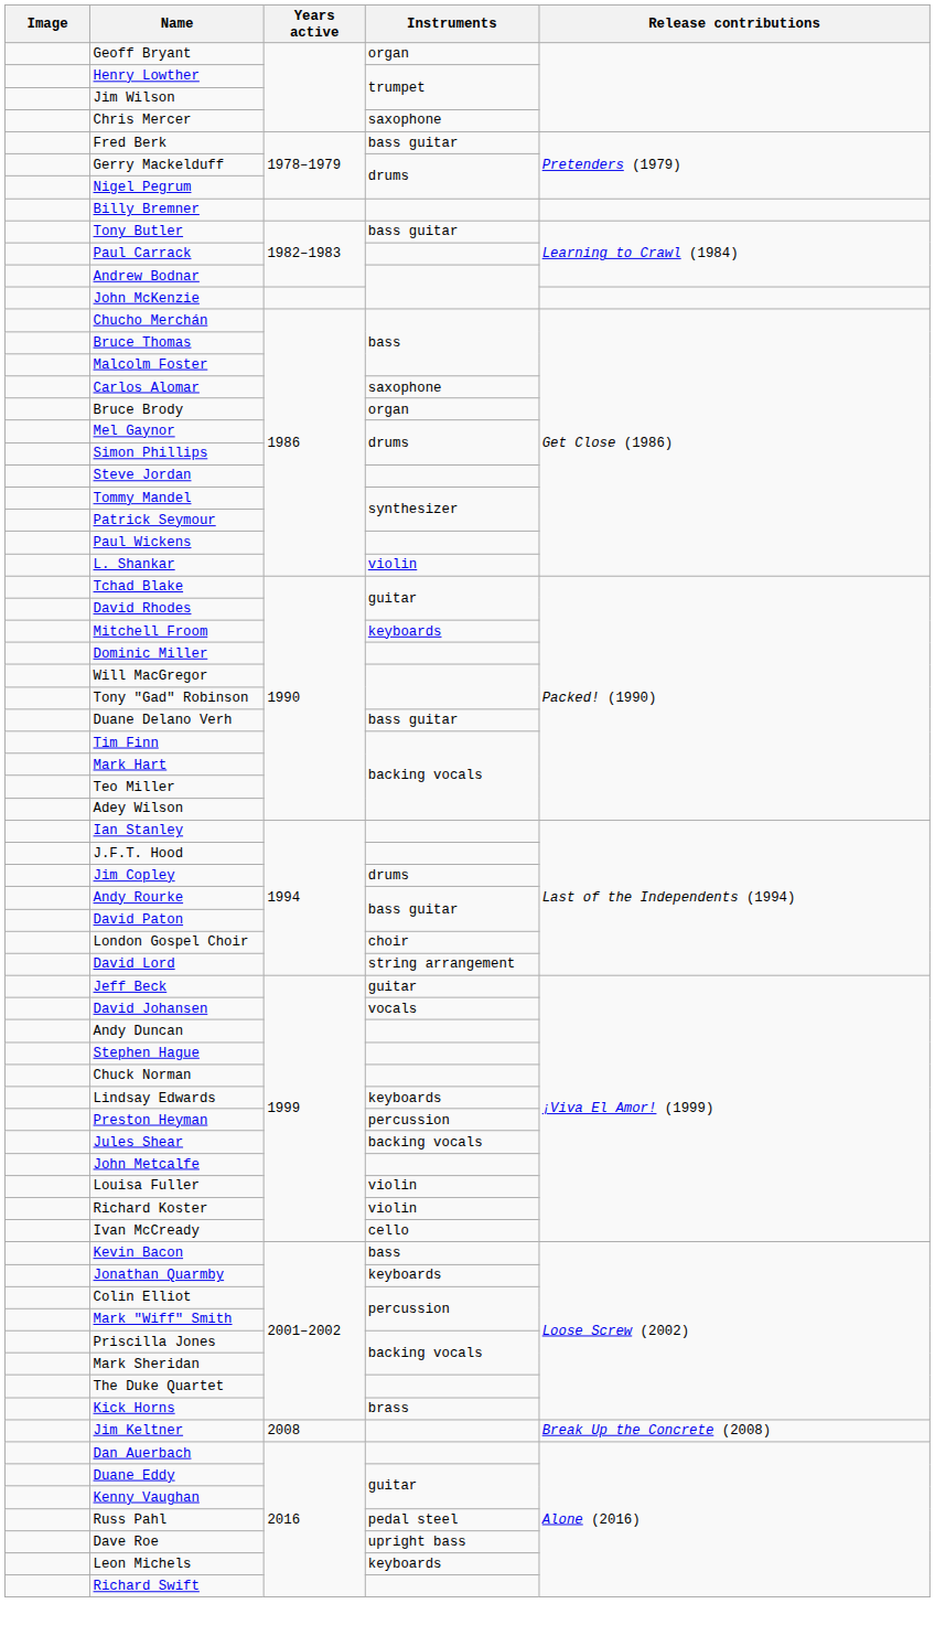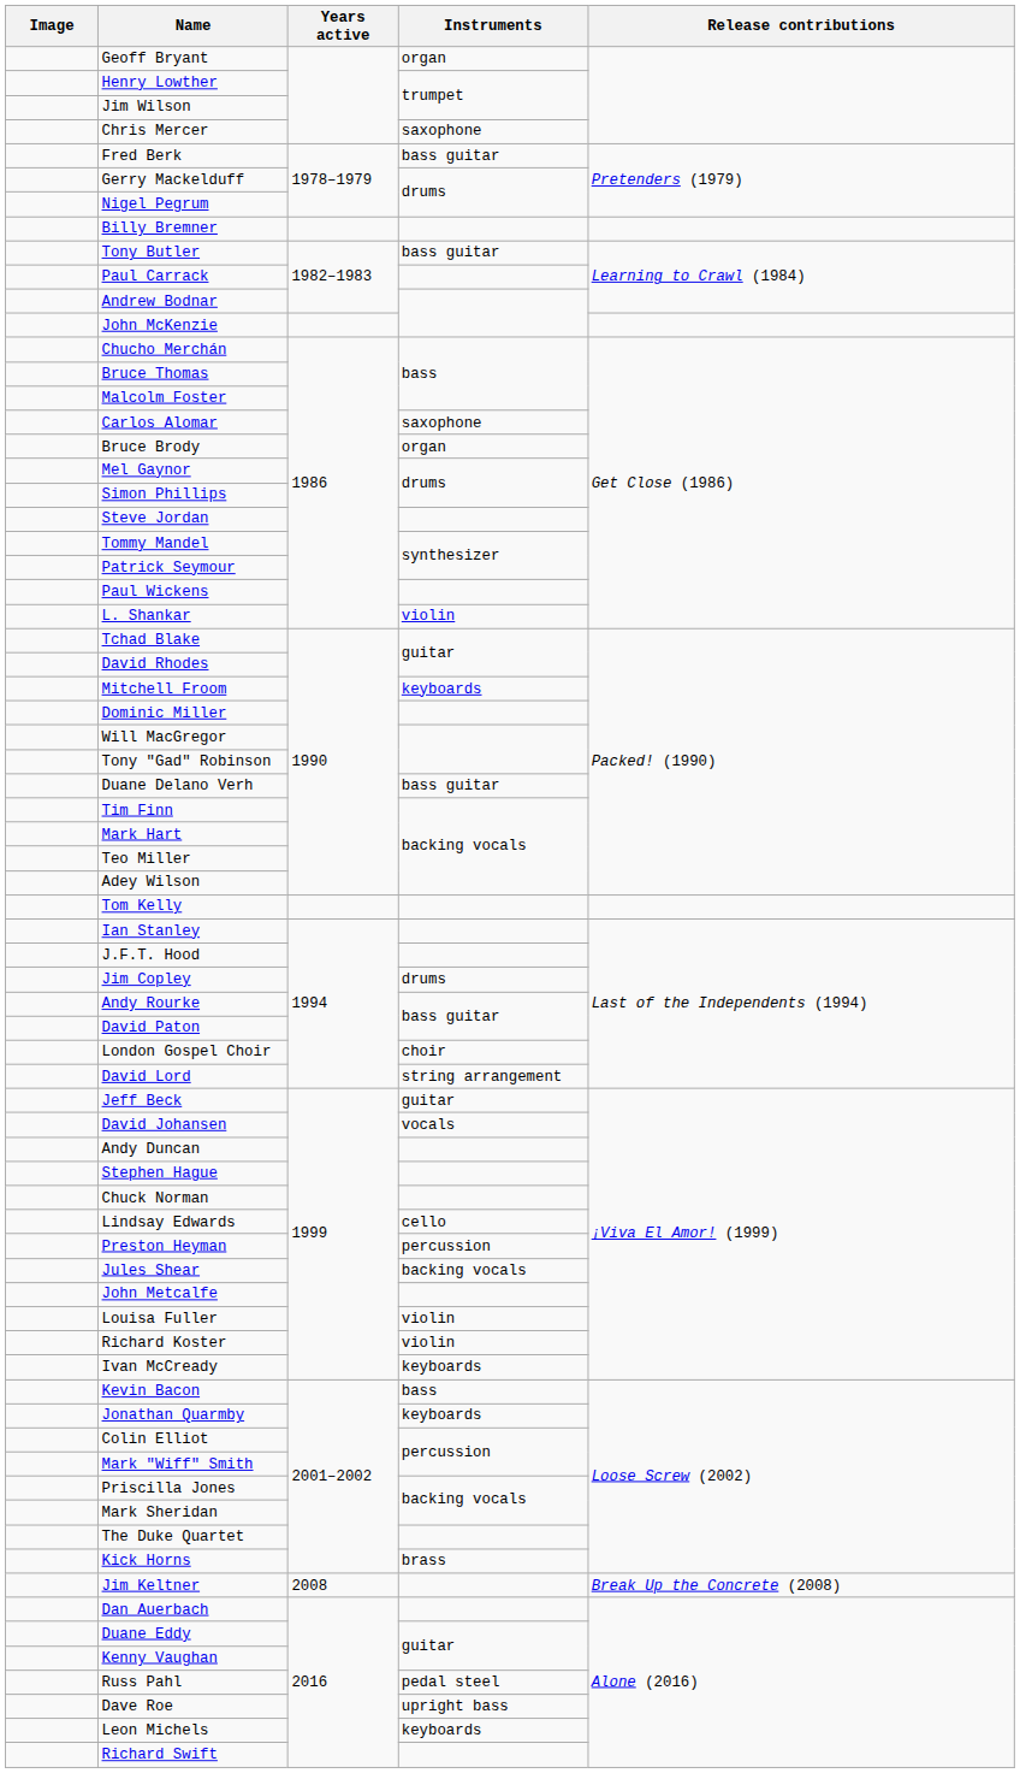 <table class="wikitable" border="1" width="100%">
 <tr>
 <th width="75">Image</th>
 <th width="160">Name</th>
 <th width="90">Years active</th>
 <th width="160">Instruments</th>
 <th>Release contributions</th>
 </tr>
 <tr>
 <td></td>
 <td>Geoff Bryant</td>
 <td rowspan="4"></td>
 <td>organ</td>
 <td rowspan="4"></td>
 </tr>
 <tr>
 <td></td>
 <td><a href='#'>Henry Lowther</a></td>
 <td rowspan="2">trumpet</td>
 </tr>
 <tr>
 <td></td>
 <td>Jim Wilson</td>
 </tr>
 <tr>
 <td></td>
 <td>Chris Mercer</td>
 <td>saxophone</td>
 </tr>
 <tr>
 <td></td>
 <td>Fred Berk</td>
 <td rowspan="3">1978–1979</td>
 <td>bass guitar</td>
 <td rowspan="3"><em><a href='#'>Pretenders</a></em> (1979)</td>
 </tr>
 <tr>
 <td></td>
 <td>Gerry Mackelduff</td>
 <td rowspan="2">drums</td>
 </tr>
 <tr>
 <td></td>
 <td><a href='#'>Nigel Pegrum</a></td>
 </tr>
 <tr>
 <td></td>
 <td><a href='#'>Billy Bremner</a></td>
 <td></td>
 <td></td>
 <td></td>
 </tr>
 <tr>
 <td></td>
 <td><a href='#'>Tony Butler</a></td>
 <td rowspan="3">1982–1983</td>
 <td>bass guitar</td>
 <td rowspan="3"><em><a href='#'>Learning to Crawl</a></em> (1984)</td>
 </tr>
 <tr>
 <td></td>
 <td><a href='#'>Paul Carrack</a></td>
 <td></td>
 </tr>
 <tr>
 <td></td>
 <td><a href='#'>Andrew Bodnar</a></td>
 <td rowspan="2"></td>
 </tr>
 <tr>
 <td></td>
 <td><a href='#'>John McKenzie</a></td>
 <td></td>
 <td></td>
 </tr>
 <tr>
 <td></td>
 <td><a href='#'>Chucho Merchán</a></td>
 <td rowspan="12">1986</td>
 <td rowspan="3">bass</td>
 <td rowspan="12"><em>Get Close</em> (1986)</td>
 </tr>
 <tr>
 <td></td>
 <td><a href='#'>Bruce Thomas</a></td>
 </tr>
 <tr>
 <td></td>
 <td><a href='#'>Malcolm Foster</a></td>
 </tr>
 <tr>
 <td></td>
 <td><a href='#'>Carlos Alomar</a></td>
 <td>saxophone</td>
 </tr>
 <tr>
 <td></td>
 <td>Bruce Brody</td>
 <td>organ</td>
 </tr>
 <tr>
 <td></td>
 <td><a href='#'>Mel Gaynor</a></td>
 <td rowspan="2">drums</td>
 </tr>
 <tr>
 <td></td>
 <td><a href='#'>Simon Phillips</a></td>
 </tr>
 <tr>
 <td></td>
 <td><a href='#'>Steve Jordan</a></td>
 <td></td>
 </tr>
 <tr>
 <td></td>
 <td><a href='#'>Tommy Mandel</a></td>
 <td rowspan="2">synthesizer</td>
 </tr>
 <tr>
 <td></td>
 <td><a href='#'>Patrick Seymour</a></td>
 </tr>
 <tr>
 <td></td>
 <td><a href='#'>Paul Wickens</a></td>
 <td></td>
 </tr>
 <tr>
 <td></td>
 <td><a href='#'>L. Shankar</a></td>
 <td><a href='#'>violin</a></td>
 </tr>
 <tr>
 <td></td>
 <td><a href='#'>Tchad Blake</a></td>
 <td rowspan="11">1990</td>
 <td rowspan="2">guitar</td>
 <td rowspan="11"><em>Packed!</em> (1990)</td>
 </tr>
 <tr>
 <td></td>
 <td><a href='#'>David Rhodes</a></td>
 </tr>
 <tr>
 <td></td>
 <td><a href='#'>Mitchell Froom</a></td>
 <td><a href='#'>keyboards</a></td>
 </tr>
 <tr>
 <td></td>
 <td><a href='#'>Dominic Miller</a></td>
 <td></td>
 </tr>
 <tr>
 <td></td>
 <td>Will MacGregor</td>
 <td rowspan="2"></td>
 </tr>
 <tr>
 <td></td>
 <td>Tony "Gad" Robinson</td>
 </tr>
 <tr>
 <td></td>
 <td>Duane Delano Verh</td>
 <td>bass guitar</td>
 </tr>
 <tr>
 <td></td>
 <td><a href='#'>Tim Finn</a></td>
 <td rowspan="4">backing vocals</td>
 </tr>
 <tr>
 <td></td>
 <td><a href='#'>Mark Hart</a></td>
 </tr>
 <tr>
 <td></td>
 <td>Teo Miller</td>
 </tr>
 <tr>
 <td></td>
 <td>Adey Wilson</td>
 </tr>
 <tr>
 <td></td>
+<td><a href='#'>Tom Kelly</a></td>
+<td></td>
+<td></td>
+<td></td>
+</tr>
+<tr>
+<td></td>
 <td><a href='#'>Ian Stanley</a></td>
 <td rowspan="7">1994</td>
 <td></td>
 <td rowspan="7"><em>Last of the Independents</em> (1994)</td>
 </tr>
 <tr>
 <td></td>
 <td>J.F.T. Hood</td>
 <td></td>
 </tr>
 <tr>
 <td></td>
 <td><a href='#'>Jim Copley</a></td>
 <td>drums</td>
 </tr>
 <tr>
 <td></td>
 <td><a href='#'>Andy Rourke</a></td>
 <td rowspan="2">bass guitar</td>
 </tr>
 <tr>
 <td></td>
 <td><a href='#'>David Paton</a></td>
 </tr>
 <tr>
 <td></td>
 <td>London Gospel Choir</td>
 <td>choir</td>
 </tr>
 <tr>
 <td></td>
 <td><a href='#'>David Lord</a></td>
 <td>string arrangement</td>
 </tr>
 <tr>
 <td></td>
 <td><a href='#'>Jeff Beck</a></td>
 <td rowspan="12">1999</td>
 <td>guitar</td>
 <td rowspan="12"><em><a href='#'>¡Viva El Amor!</a></em> (1999)</td>
 </tr>
 <tr>
 <td></td>
 <td><a href='#'>David Johansen</a></td>
 <td>vocals</td>
 </tr>
 <tr>
 <td></td>
 <td>Andy Duncan</td>
 <td></td>
 </tr>
 <tr>
 <td></td>
 <td><a href='#'>Stephen Hague</a></td>
 <td></td>
 </tr>
 <tr>
 <td></td>
 <td>Chuck Norman</td>
 <td></td>
 </tr>
 <tr>
 <td></td>
 <td>Lindsay Edwards</td>
-<td>keyboards</td>
+<td>cello</td>
 </tr>
 <tr>
 <td></td>
 <td><a href='#'>Preston Heyman</a></td>
 <td>percussion</td>
 </tr>
 <tr>
 <td></td>
 <td><a href='#'>Jules Shear</a></td>
 <td>backing vocals</td>
 </tr>
 <tr>
 <td></td>
 <td><a href='#'>John Metcalfe</a></td>
 <td></td>
 </tr>
 <tr>
 <td></td>
 <td>Louisa Fuller</td>
 <td>violin</td>
 </tr>
 <tr>
 <td></td>
 <td>Richard Koster</td>
 <td>violin</td>
 </tr>
 <tr>
 <td></td>
 <td>Ivan McCready</td>
-<td>cello</td>
+<td>keyboards</td>
 </tr>
 <tr>
 <td></td>
 <td><a href='#'>Kevin Bacon</a></td>
 <td rowspan="8">2001–2002</td>
 <td>bass</td>
 <td rowspan="8"><em><a href='#'>Loose Screw</a></em> (2002)</td>
 </tr>
 <tr>
 <td></td>
 <td><a href='#'>Jonathan Quarmby</a></td>
 <td>keyboards</td>
 </tr>
 <tr>
 <td></td>
 <td>Colin Elliot</td>
 <td rowspan="2">percussion</td>
 </tr>
 <tr>
 <td></td>
 <td><a href='#'>Mark "Wiff" Smith</a></td>
 </tr>
 <tr>
 <td></td>
 <td>Priscilla Jones</td>
 <td rowspan="2">backing vocals</td>
 </tr>
 <tr>
 <td></td>
 <td>Mark Sheridan</td>
 </tr>
 <tr>
 <td></td>
 <td>The Duke Quartet</td>
 <td></td>
 </tr>
 <tr>
 <td></td>
 <td><a href='#'>Kick Horns</a></td>
 <td>brass</td>
 </tr>
 <tr>
 <td></td>
 <td><a href='#'>Jim Keltner</a></td>
 <td>2008</td>
 <td></td>
 <td><em><a href='#'>Break Up the Concrete</a></em> (2008)</td>
 </tr>
 <tr>
 <td></td>
 <td><a href='#'>Dan Auerbach</a></td>
 <td rowspan="7">2016</td>
 <td></td>
 <td rowspan="7"><em><a href='#'>Alone</a></em> (2016)</td>
 </tr>
 <tr>
 <td></td>
 <td><a href='#'>Duane Eddy</a></td>
 <td rowspan="2">guitar</td>
 </tr>
 <tr>
 <td></td>
 <td><a href='#'>Kenny Vaughan</a></td>
 </tr>
 <tr>
 <td></td>
 <td>Russ Pahl</td>
 <td>pedal steel</td>
 </tr>
 <tr>
 <td></td>
 <td>Dave Roe</td>
 <td>upright bass</td>
 </tr>
 <tr>
 <td></td>
 <td>Leon Michels</td>
 <td>keyboards</td>
 </tr>
 <tr>
 <td></td>
 <td><a href='#'>Richard Swift</a></td>
 <td></td>
 </tr>
 </table>
